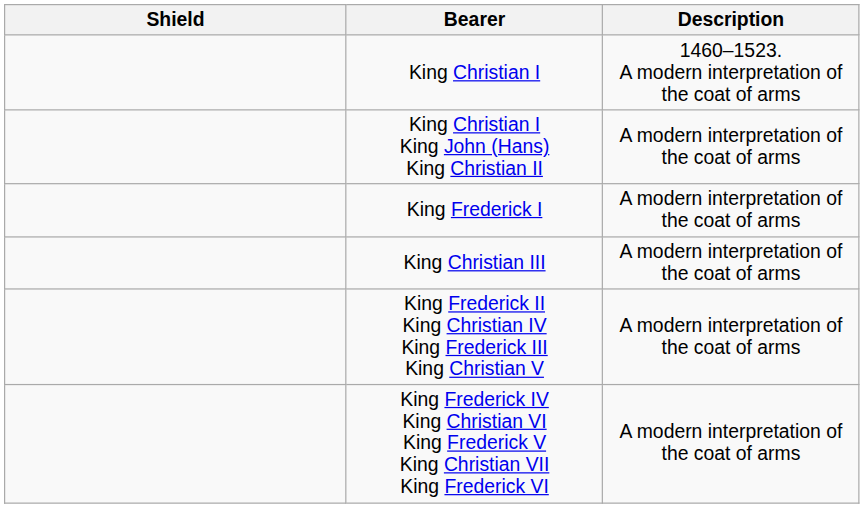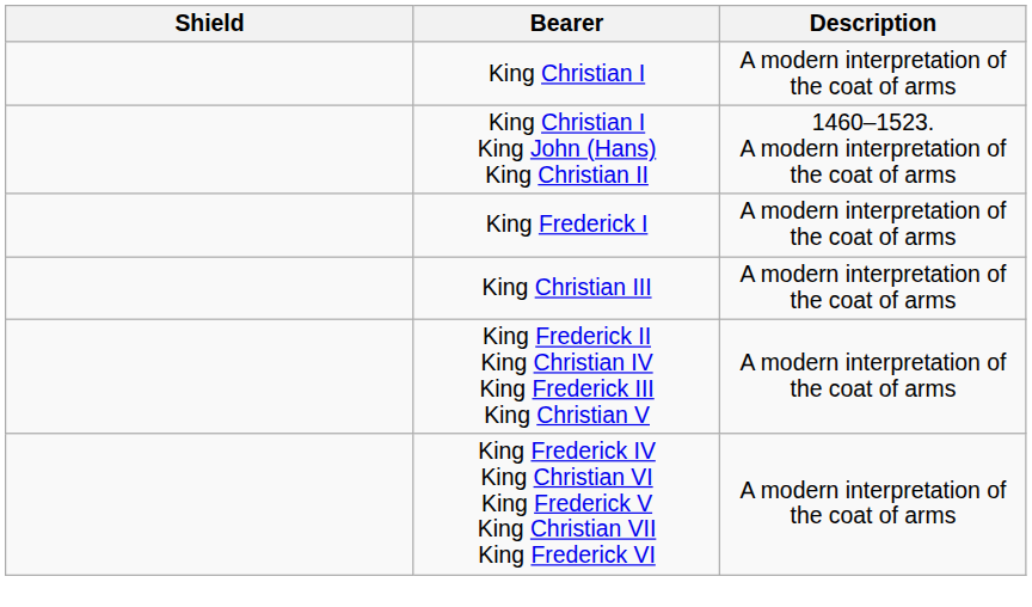 <table class="wikitable" style="width:80%;text-align:center;">
 <tr>
 <th style="width:40%;">Shield</th>
 <th style="width:30%;">Bearer</th>
 <th style="width:30%;">Description</th>
 </tr>
 <tr>
 <td></td>
 <td>King <a href='#'>Christian I</a></td>
-<td>1460–1523.<br>A modern interpretation of the coat of arms</td>
+<td>A modern interpretation of the coat of arms</td>
 </tr>
 <tr>
 <td></td>
 <td>King <a href='#'>Christian I</a><br>King <a href='#'>John (Hans)</a><br>King <a href='#'>Christian II</a></td>
-<td>A modern interpretation of the coat of arms</td>
+<td>1460–1523.<br>A modern interpretation of the coat of arms</td>
 </tr>
 <tr>
 <td></td>
 <td>King <a href='#'>Frederick I</a></td>
 <td>A modern interpretation of the coat of arms</td>
 </tr>
 <tr>
 <td></td>
 <td>King <a href='#'>Christian III</a></td>
 <td>A modern interpretation of the coat of arms</td>
 </tr>
 <tr>
 <td></td>
 <td>King <a href='#'>Frederick II</a><br>King <a href='#'>Christian IV</a><br>King <a href='#'>Frederick III</a><br>King <a href='#'>Christian V</a></td>
 <td>A modern interpretation of the coat of arms</td>
 </tr>
 <tr>
 <td></td>
 <td>King <a href='#'>Frederick IV</a><br>King <a href='#'>Christian VI</a><br>King <a href='#'>Frederick V</a><br>King <a href='#'>Christian VII</a><br>King <a href='#'>Frederick VI</a></td>
 <td After his abdication in 1814, Frederick VI kept the coat of arms of Norway in his escutcheon until 1819.>A modern interpretation of the coat of arms</td>
 </tr>
 </table>
